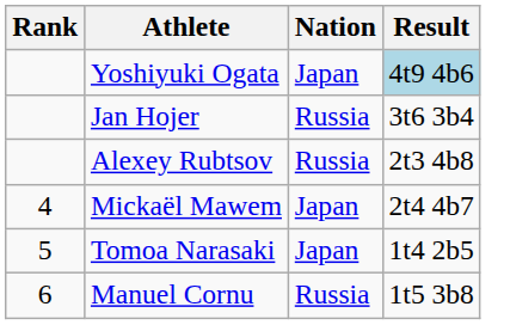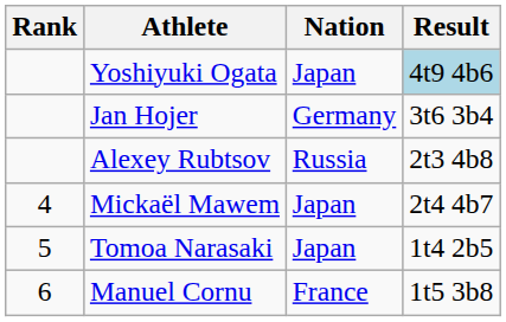 <table class="wikitable sortable" style="text-align:center">
 <tr>
 <th>Rank</th>
 <th>Athlete</th>
 <th>Nation</th>
 <th>Result</th>
 </tr>
 <tr>
 <td></td>
 <td align=left><a href='#'>Yoshiyuki Ogata</a></td>
 <td align=left> <a href='#'>Japan</a></td>
 <td style="background: lightblue;">4t9 4b6</td>
 </tr>
 <tr>
 <td></td>
 <td align=left><a href='#'>Jan Hojer</a></td>
-<td align=left> <a href='#'>Russia</a></td>
+<td align=left> <a href='#'>Germany</a></td>
 <td>3t6 3b4</td>
 </tr>
 <tr>
 <td></td>
 <td align=left><a href='#'>Alexey Rubtsov</a></td>
 <td align=left> <a href='#'>Russia</a></td>
 <td>2t3 4b8</td>
 </tr>
 <tr>
 <td>4</td>
 <td align=left><a href='#'>Mickaël Mawem</a></td>
 <td align=left> <a href='#'>Japan</a></td>
 <td>2t4 4b7</td>
 </tr>
 <tr>
 <td>5</td>
 <td align=left><a href='#'>Tomoa Narasaki</a></td>
 <td align=left> <a href='#'>Japan</a></td>
 <td>1t4 2b5</td>
 </tr>
 <tr>
 <td>6</td>
 <td align=left><a href='#'>Manuel Cornu</a></td>
-<td align=left> <a href='#'>Russia</a></td>
+<td align=left> <a href='#'>France</a></td>
 <td>1t5 3b8</td>
 </tr>
 </table>
